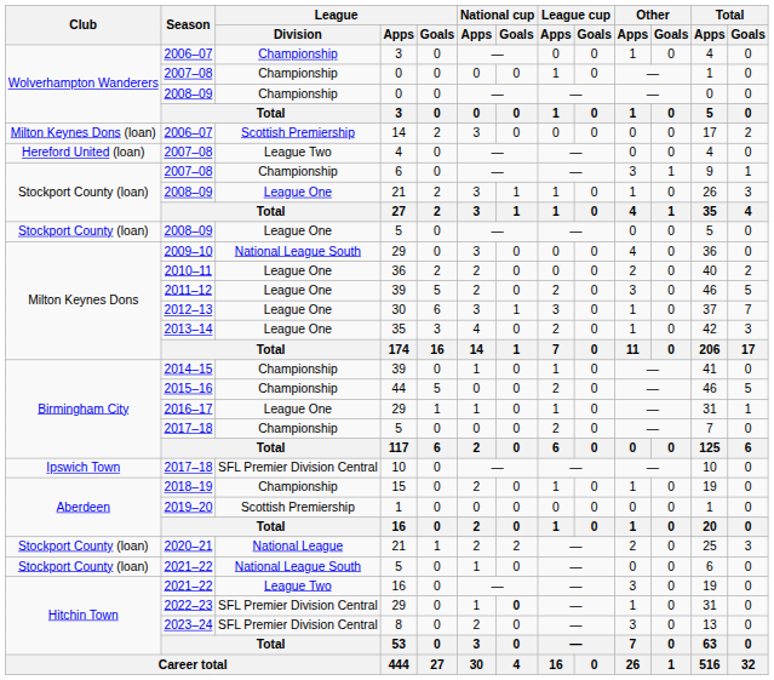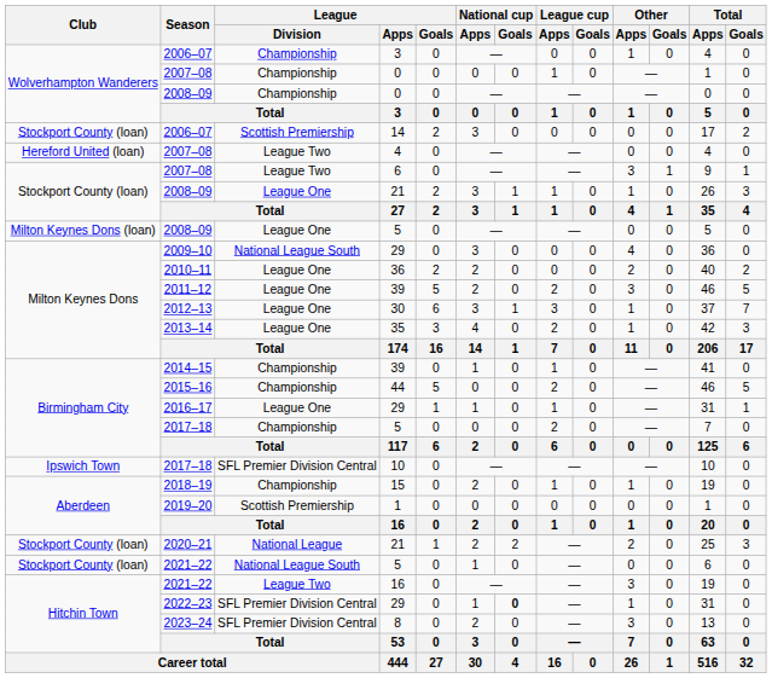 <table class="wikitable" style="text-align:center">
 <tr>
 <th rowspan=2>Club</th>
 <th rowspan=2>Season</th>
 <th colspan=3>League</th>
 <th colspan=2>National cup</th>
 <th colspan=2>League cup</th>
 <th colspan=2>Other</th>
 <th colspan=2>Total</th>
 </tr>
 <tr>
 <th>Division</th>
 <th>Apps</th>
 <th>Goals</th>
 <th>Apps</th>
 <th>Goals</th>
 <th>Apps</th>
 <th>Goals</th>
 <th>Apps</th>
 <th>Goals</th>
 <th>Apps</th>
 <th>Goals</th>
 </tr>
 <tr>
 <td rowspan=4><a href='#'>Wolverhampton Wanderers</a></td>
 <td><a href='#'>2006–07</a></td>
 <td><a href='#'>Championship</a></td>
 <td>3</td>
 <td>0</td>
 <td colspan=2>—</td>
 <td>0</td>
 <td>0</td>
 <td>1</td>
 <td>0</td>
 <td>4</td>
 <td>0</td>
 </tr>
 <tr>
 <td><a href='#'>2007–08</a></td>
 <td>Championship</td>
 <td>0</td>
 <td>0</td>
 <td>0</td>
 <td>0</td>
 <td>1</td>
 <td>0</td>
 <td colspan=2>—</td>
 <td>1</td>
 <td>0</td>
 </tr>
 <tr>
 <td><a href='#'>2008–09</a></td>
 <td>Championship</td>
 <td>0</td>
 <td>0</td>
 <td colspan=2>—</td>
 <td colspan=2>—</td>
 <td colspan=2>—</td>
 <td>0</td>
 <td>0</td>
 </tr>
 <tr>
 <th colspan=2>Total</th>
 <th>3</th>
 <th>0</th>
 <th>0</th>
 <th>0</th>
 <th>1</th>
 <th>0</th>
 <th>1</th>
 <th>0</th>
 <th>5</th>
 <th>0</th>
 </tr>
 <tr>
-<td><a href='#'>Milton Keynes Dons</a> (loan)</td>
+<td><a href='#'>Stockport County</a> (loan)</td>
 <td><a href='#'>2006–07</a></td>
 <td><a href='#'>Scottish Premiership</a></td>
 <td>14</td>
 <td>2</td>
 <td>3</td>
 <td>0</td>
 <td>0</td>
 <td>0</td>
 <td>0</td>
 <td>0</td>
 <td>17</td>
 <td>2</td>
 </tr>
 <tr>
 <td><a href='#'>Hereford United</a> (loan)</td>
 <td><a href='#'>2007–08</a></td>
 <td>League Two</td>
 <td>4</td>
 <td>0</td>
 <td colspan=2>—</td>
 <td colspan=2>—</td>
 <td>0</td>
 <td>0</td>
 <td>4</td>
 <td>0</td>
 </tr>
 <tr>
 <td rowspan=3>Stockport County (loan)</td>
 <td><a href='#'>2007–08</a></td>
-<td>Championship</td>
+<td>League Two</td>
 <td>6</td>
 <td>0</td>
 <td colspan=2>—</td>
 <td colspan=2>—</td>
 <td>3</td>
 <td>1</td>
 <td>9</td>
 <td>1</td>
 </tr>
 <tr>
 <td><a href='#'>2008–09</a></td>
 <td><a href='#'>League One</a></td>
 <td>21</td>
 <td>2</td>
 <td>3</td>
 <td>1</td>
 <td>1</td>
 <td>0</td>
 <td>1</td>
 <td>0</td>
 <td>26</td>
 <td>3</td>
 </tr>
 <tr>
 <th colspan=2>Total</th>
 <th>27</th>
 <th>2</th>
 <th>3</th>
 <th>1</th>
 <th>1</th>
 <th>0</th>
 <th>4</th>
 <th>1</th>
 <th>35</th>
 <th>4</th>
 </tr>
 <tr>
-<td><a href='#'>Stockport County</a> (loan)</td>
+<td><a href='#'>Milton Keynes Dons</a> (loan)</td>
 <td><a href='#'>2008–09</a></td>
 <td>League One</td>
 <td>5</td>
 <td>0</td>
 <td colspan=2>—</td>
 <td colspan=2>—</td>
 <td>0</td>
 <td>0</td>
 <td>5</td>
 <td>0</td>
 </tr>
 <tr>
 <td rowspan=6>Milton Keynes Dons</td>
 <td><a href='#'>2009–10</a></td>
 <td><a href='#'>National League South</a></td>
 <td>29</td>
 <td>0</td>
 <td>3</td>
 <td>0</td>
 <td>0</td>
 <td>0</td>
 <td>4</td>
 <td>0</td>
 <td>36</td>
 <td>0</td>
 </tr>
 <tr>
 <td><a href='#'>2010–11</a></td>
 <td>League One</td>
 <td>36</td>
 <td>2</td>
 <td>2</td>
 <td>0</td>
 <td>0</td>
 <td>0</td>
 <td>2</td>
 <td>0</td>
 <td>40</td>
 <td>2</td>
 </tr>
 <tr>
 <td><a href='#'>2011–12</a></td>
 <td>League One</td>
 <td>39</td>
 <td>5</td>
 <td>2</td>
 <td>0</td>
 <td>2</td>
 <td>0</td>
 <td>3</td>
 <td>0</td>
 <td>46</td>
 <td>5</td>
 </tr>
 <tr>
 <td><a href='#'>2012–13</a></td>
 <td>League One</td>
 <td>30</td>
 <td>6</td>
 <td>3</td>
 <td>1</td>
 <td>3</td>
 <td>0</td>
 <td>1</td>
 <td>0</td>
 <td>37</td>
 <td>7</td>
 </tr>
 <tr>
 <td><a href='#'>2013–14</a></td>
 <td>League One</td>
 <td>35</td>
 <td>3</td>
 <td>4</td>
 <td>0</td>
 <td>2</td>
 <td>0</td>
 <td>1</td>
 <td>0</td>
 <td>42</td>
 <td>3</td>
 </tr>
 <tr>
 <th colspan=2>Total</th>
 <th>174</th>
 <th>16</th>
 <th>14</th>
 <th>1</th>
 <th>7</th>
 <th>0</th>
 <th>11</th>
 <th>0</th>
 <th>206</th>
 <th>17</th>
 </tr>
 <tr>
 <td rowspan=5><a href='#'>Birmingham City</a></td>
 <td><a href='#'>2014–15</a></td>
 <td>Championship</td>
 <td>39</td>
 <td>0</td>
 <td>1</td>
 <td>0</td>
 <td>1</td>
 <td>0</td>
 <td colspan=2>—</td>
 <td>41</td>
 <td>0</td>
 </tr>
 <tr>
 <td><a href='#'>2015–16</a></td>
 <td>Championship</td>
 <td>44</td>
 <td>5</td>
 <td>0</td>
 <td>0</td>
 <td>2</td>
 <td>0</td>
 <td colspan=2>—</td>
 <td>46</td>
 <td>5</td>
 </tr>
 <tr>
 <td><a href='#'>2016–17</a></td>
 <td>League One</td>
 <td>29</td>
 <td>1</td>
 <td>1</td>
 <td>0</td>
 <td>1</td>
 <td>0</td>
 <td colspan=2>—</td>
 <td>31</td>
 <td>1</td>
 </tr>
 <tr>
 <td><a href='#'>2017–18</a></td>
 <td>Championship</td>
 <td>5</td>
 <td>0</td>
 <td>0</td>
 <td>0</td>
 <td>2</td>
 <td>0</td>
 <td colspan=2>—</td>
 <td>7</td>
 <td>0</td>
 </tr>
 <tr>
 <th colspan=2>Total</th>
 <th>117</th>
 <th>6</th>
 <th>2</th>
 <th>0</th>
 <th>6</th>
 <th>0</th>
 <th>0</th>
 <th>0</th>
 <th>125</th>
 <th>6</th>
 </tr>
 <tr>
 <td><a href='#'>Ipswich Town</a></td>
 <td><a href='#'>2017–18</a></td>
 <td>SFL Premier Division Central</td>
 <td>10</td>
 <td>0</td>
 <td colspan=2>—</td>
 <td colspan=2>—</td>
 <td colspan=2>—</td>
 <td>10</td>
 <td>0</td>
 </tr>
 <tr>
 <td rowspan=3><a href='#'>Aberdeen</a></td>
 <td><a href='#'>2018–19</a></td>
 <td>Championship</td>
 <td>15</td>
 <td>0</td>
 <td>2</td>
 <td>0</td>
 <td>1</td>
 <td>0</td>
 <td>1</td>
 <td>0</td>
 <td>19</td>
 <td>0</td>
 </tr>
 <tr>
 <td><a href='#'>2019–20</a></td>
 <td>Scottish Premiership</td>
 <td>1</td>
 <td>0</td>
 <td>0</td>
 <td>0</td>
 <td>0</td>
 <td>0</td>
 <td>0</td>
 <td>0</td>
 <td>1</td>
 <td>0</td>
 </tr>
 <tr>
 <th colspan=2>Total</th>
 <th>16</th>
 <th>0</th>
 <th>2</th>
 <th>0</th>
 <th>1</th>
 <th>0</th>
 <th>1</th>
 <th>0</th>
 <th>20</th>
 <th>0</th>
 </tr>
 <tr>
 <td><a href='#'>Stockport County</a> (loan)</td>
 <td><a href='#'>2020–21</a></td>
 <td><a href='#'>National League</a></td>
 <td>21</td>
 <td>1</td>
 <td>2</td>
 <td>2</td>
 <td colspan=2>—</td>
 <td>2</td>
 <td>0</td>
 <td>25</td>
 <td>3</td>
 </tr>
 <tr>
 <td><a href='#'>Stockport County</a> (loan)</td>
 <td><a href='#'>2021–22</a></td>
 <td><a href='#'>National League South</a></td>
 <td>5</td>
 <td>0</td>
 <td>1</td>
 <td>0</td>
 <td colspan=2>—</td>
 <td>0</td>
 <td>0</td>
 <td>6</td>
 <td>0</td>
 </tr>
 <tr>
 <td rowspan=4><a href='#'>Hitchin Town</a></td>
 <td><a href='#'>2021–22</a></td>
 <td><a href='#'>League Two</a></td>
 <td>16</td>
 <td>0</td>
 <td colspan=2>—</td>
 <td colspan=2>—</td>
 <td>3</td>
 <td>0</td>
 <td>19</td>
 <td>0</td>
 </tr>
 <tr>
 <td><a href='#'>2022–23</a></td>
 <td>SFL Premier Division Central</td>
 <td>29</td>
 <td>0</td>
 <td>1</td>
 <td><strong>0</strong></td>
 <td colspan=2>—</td>
 <td>1</td>
 <td>0</td>
 <td>31</td>
 <td>0</td>
 </tr>
 <tr>
 <td><a href='#'>2023–24</a></td>
 <td>SFL Premier Division Central</td>
 <td>8</td>
 <td>0</td>
 <td>2</td>
 <td>0</td>
 <td colspan=2>—</td>
 <td>3</td>
 <td>0</td>
 <td>13</td>
 <td>0</td>
 </tr>
 <tr>
 <th colspan=2>Total</th>
 <th>53</th>
 <th>0</th>
 <th>3</th>
 <th>0</th>
 <th colspan=2>—</th>
 <th>7</th>
 <th>0</th>
 <th>63</th>
 <th>0</th>
 </tr>
 <tr>
 <th colspan=3>Career total</th>
 <th>444</th>
 <th>27</th>
 <th>30</th>
 <th>4</th>
 <th>16</th>
 <th>0</th>
 <th>26</th>
 <th>1</th>
 <th>516</th>
 <th>32</th>
 </tr>
 </table>
